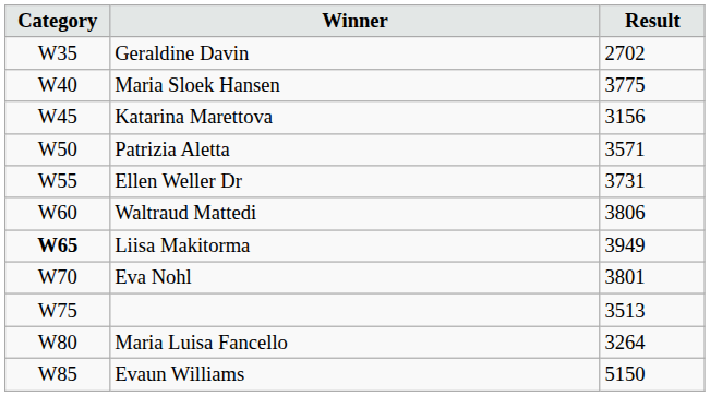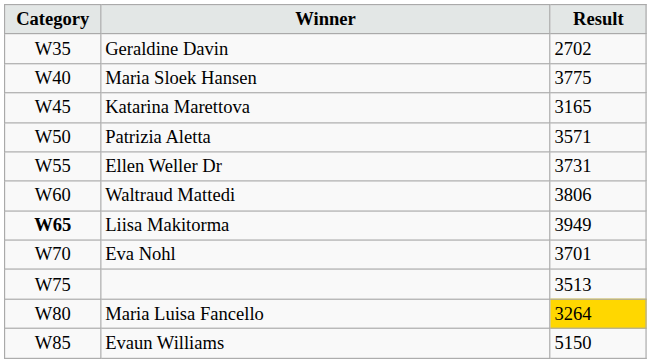 <table class="wikitable" width=35%>
 <tr>
 <td width=15% align="center" bgcolor=#E3E7E6><strong>Category</strong></td>
 <td align="center" bgcolor=#E3E7E6> <strong>Winner</strong></td>
 <td width=15% align="center" bgcolor=#E3E7E6><strong>Result</strong></td>
 </tr>
 <tr>
 <td align="center">W35</td>
 <td> Geraldine Davin</td>
 <td>2702</td>
 </tr>
 <tr>
 <td align="center">W40</td>
 <td> Maria Sloek Hansen</td>
 <td>3775</td>
 </tr>
 <tr>
 <td align="center">W45</td>
 <td> Katarina Marettova</td>
-<td>3156</td>
+<td>3165</td>
 </tr>
 <tr>
 <td align="center">W50</td>
 <td> Patrizia Aletta</td>
 <td>3571</td>
 </tr>
 <tr>
 <td align="center">W55</td>
 <td> Ellen Weller Dr</td>
 <td>3731</td>
 </tr>
 <tr>
 <td align="center">W60</td>
 <td> Waltraud Mattedi</td>
 <td>3806</td>
 </tr>
 <tr>
 <td align="center"><strong>W65</strong></td>
 <td> Liisa Makitorma</td>
 <td>3949</td>
 </tr>
 <tr>
 <td align="center">W70</td>
 <td> Eva Nohl</td>
-<td>3801</td>
+<td>3701</td>
 </tr>
 <tr>
 <td align="center">W75</td>
 <td> </td>
 <td>3513</td>
 </tr>
 <tr>
 <td align="center">W80</td>
 <td> Maria Luisa Fancello</td>
-<td>3264</td>
+<td style="background: gold;">3264</td>
 </tr>
 <tr>
 <td align="center">W85</td>
 <td> Evaun Williams</td>
 <td>5150</td>
 </tr>
 </table>
